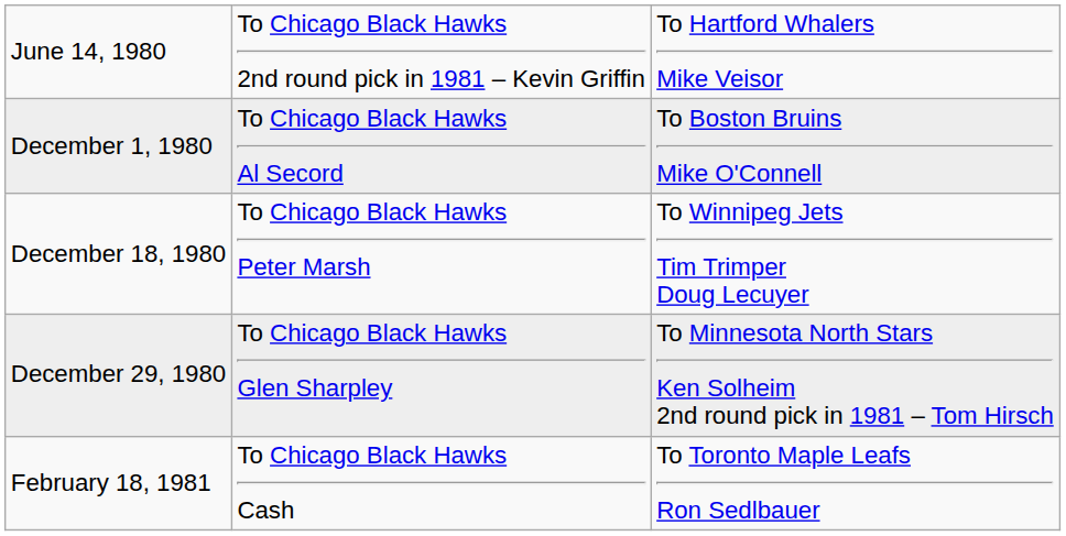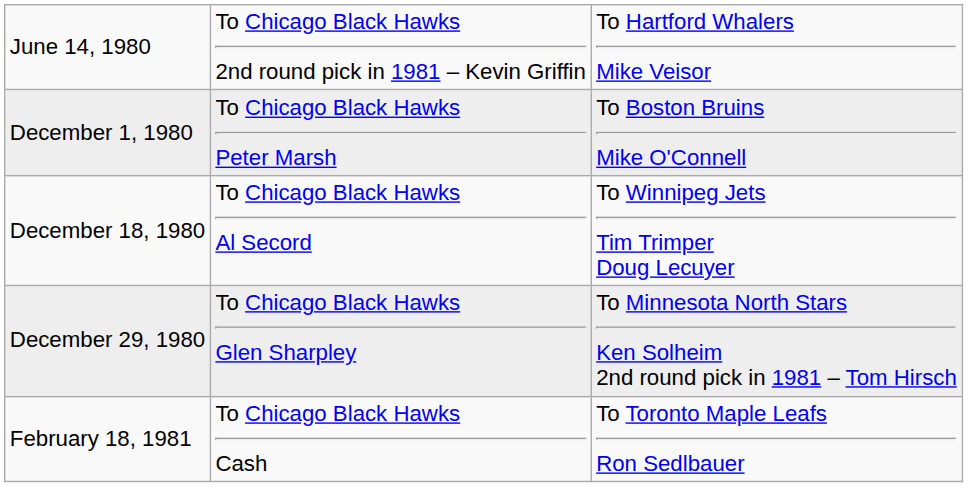 <table class="wikitable">
 <tr>
 <td>June 14, 1980</td>
 <td valign="top">To <a href='#'>Chicago Black Hawks</a><hr>2nd round pick in <a href='#'>1981</a> – Kevin Griffin</td>
 <td valign="top">To <a href='#'>Hartford Whalers</a><hr><a href='#'>Mike Veisor</a></td>
 </tr>
 <tr style="background:#eee;">
 <td>December 1, 1980</td>
-<td valign="top">To <a href='#'>Chicago Black Hawks</a><hr><a href='#'>Al Secord</a></td>
+<td valign="top">To <a href='#'>Chicago Black Hawks</a><hr><a href='#'>Peter Marsh</a></td>
 <td valign="top">To <a href='#'>Boston Bruins</a><hr><a href='#'>Mike O'Connell</a></td>
 </tr>
 <tr>
 <td>December 18, 1980</td>
-<td valign="top">To <a href='#'>Chicago Black Hawks</a><hr><a href='#'>Peter Marsh</a></td>
+<td valign="top">To <a href='#'>Chicago Black Hawks</a><hr><a href='#'>Al Secord</a></td>
 <td valign="top">To <a href='#'>Winnipeg Jets</a><hr><a href='#'>Tim Trimper</a> <br> <a href='#'>Doug Lecuyer</a></td>
 </tr>
 <tr style="background:#eee;">
 <td>December 29, 1980</td>
 <td valign="top">To <a href='#'>Chicago Black Hawks</a><hr><a href='#'>Glen Sharpley</a></td>
 <td valign="top">To <a href='#'>Minnesota North Stars</a><hr><a href='#'>Ken Solheim</a> <br> 2nd round pick in <a href='#'>1981</a> – <a href='#'>Tom Hirsch</a></td>
 </tr>
 <tr>
 <td>February 18, 1981</td>
 <td valign="top">To <a href='#'>Chicago Black Hawks</a><hr>Cash</td>
 <td valign="top">To <a href='#'>Toronto Maple Leafs</a><hr><a href='#'>Ron Sedlbauer</a></td>
 </tr>
 </table>
